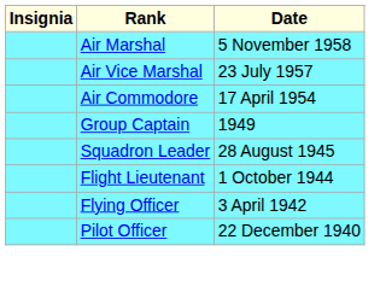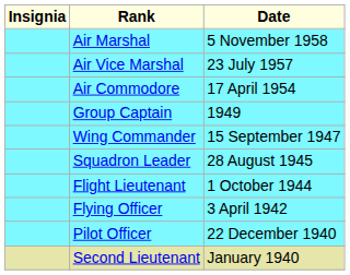 <table class="wikitable">
 <tr>
 <th style="background:#FFFFE0">Insignia</th>
 <th style="background:#FFFFE0">Rank</th>
 <th style="background:#FFFFE0">Date</th>
 </tr>
 <tr>
 <td style="background:#7DF9FF;"> </td>
 <td style="background:#7DF9FF;"><a href='#'>Air Marshal</a></td>
 <td style="background:#7DF9FF;">5 November 1958</td>
 </tr>
 <tr>
 <td style="background:#7DF9FF;"> </td>
 <td style="background:#7DF9FF;"><a href='#'>Air Vice Marshal</a></td>
 <td style="background:#7DF9FF;">23 July 1957</td>
 </tr>
 <tr>
 <td style="background:#7DF9FF;"> </td>
 <td style="background:#7DF9FF;"><a href='#'>Air Commodore</a></td>
 <td style="background:#7DF9FF;">17 April 1954</td>
 </tr>
 <tr>
 <td style="background:#7DF9FF;"></td>
 <td style="background:#7DF9FF;"><a href='#'>Group Captain</a></td>
 <td style="background:#7DF9FF;">1949</td>
 </tr>
 <tr>
 <td style="background:#7DF9FF;"></td>
+<td style="background:#7DF9FF;"><a href='#'>Wing Commander</a></td>
+<td style="background:#7DF9FF;">15 September 1947</td>
+</tr>
+<tr>
+<td style="background:#7DF9FF;"></td>
 <td style="background:#7DF9FF;"><a href='#'>Squadron Leader</a></td>
 <td style="background:#7DF9FF;">28 August 1945</td>
 </tr>
 <tr>
 <td style="background:#7DF9FF;"></td>
 <td style="background:#7DF9FF;"><a href='#'>Flight Lieutenant</a></td>
 <td style="background:#7DF9FF;">1 October 1944</td>
 </tr>
 <tr>
 <td style="background:#7DF9FF;"></td>
 <td style="background:#7DF9FF;"><a href='#'>Flying Officer</a></td>
 <td style="background:#7DF9FF;">3 April 1942</td>
 </tr>
 <tr>
 <td style="background:#7DF9FF;"></td>
 <td style="background:#7DF9FF;"><a href='#'>Pilot Officer</a></td>
 <td style="background:#7DF9FF;">22 December 1940</td>
 </tr>
+<tr>
+<td style="background:#e6e6aa;"></td>
+<td style="background:#e6e6aa;"><a href='#'>Second Lieutenant</a></td>
+<td style="background:#e6e6aa;">January 1940</td>
+</tr>
 </table>
